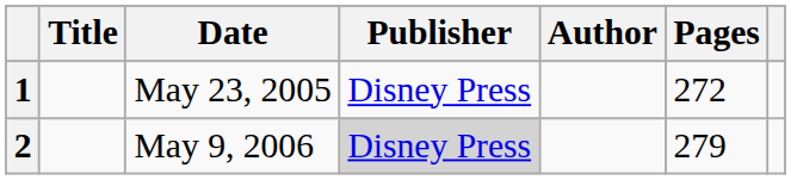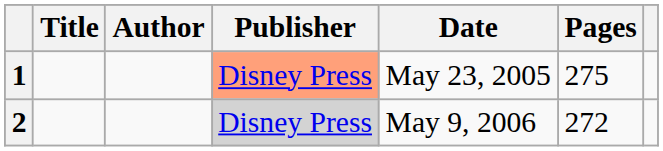 <table class="wikitable sortable plainrowheaders">
 <tr>
 <th scope="col"></th>
 <th scope="col">Title</th>
+<th scope="col">Author</th>
+<th scope="col">Publisher</th>
 <th scope="col">Date</th>
-<th scope="col">Publisher</th>
-<th scope="col">Author</th>
 <th scope="col">Pages</th>
 <th scope="col"></th>
 </tr>
 <tr>
 <th scope="row">1</th>
 <td><em></em></td>
+<td></td>
+<td style="background: lightsalmon;"><a href='#'>Disney Press</a></td>
 <td>May 23, 2005</td>
-<td><a href='#'>Disney Press</a></td>
-<td></td>
-<td>272</td>
+<td>275</td>
 <td></td>
 </tr>
 <tr>
 <th scope="row">2</th>
 <td><em></em></td>
+<td></td>
+<td style="background: lightgrey;"><a href='#'>Disney Press</a></td>
 <td>May 9, 2006</td>
-<td style="background: lightgrey;"><a href='#'>Disney Press</a></td>
-<td></td>
-<td>279</td>
+<td>272</td>
 <td></td>
 </tr>
 </table>
